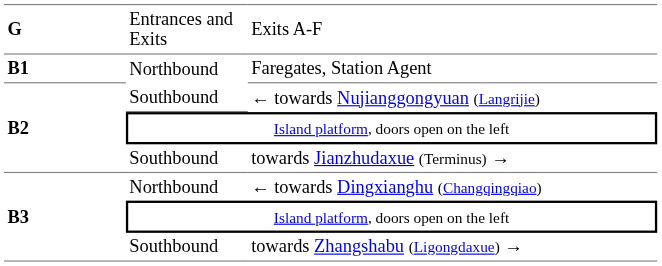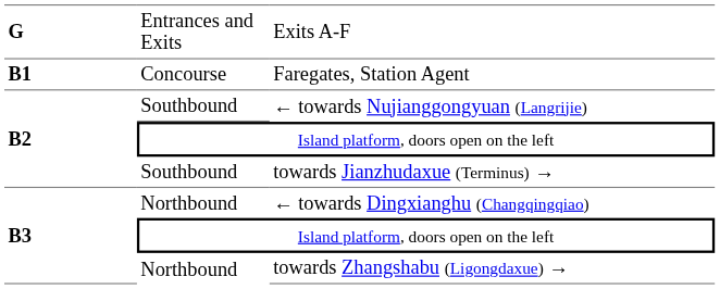 <table cellspacing=0 cellpadding=3>
 <tr>
 <td style="border-top:solid 1px gray;border-bottom:solid 1px gray;" width=100><strong>G</strong></td>
 <td style="border-top:solid 1px gray;border-bottom:solid 1px gray;" width=100>Entrances and Exits</td>
 <td style="border-top:solid 1px gray;border-bottom:solid 1px gray;" width=350>Exits A-F</td>
 </tr>
 <tr>
 <td style="border-bottom:solid 1px gray;"><strong>B1</strong></td>
-<td>Northbound</td>
+<td style="border-bottom:solid 1px gray;">Concourse</td>
 <td style="border-bottom:solid 1px gray;">Faregates, Station Agent</td>
 </tr>
 <tr>
 <td style="border-bottom:solid 1px gray;" rowspan=3><strong>B2</strong></td>
 <td style="border-bottom:solid 1px gray;">Southbound</td>
 <td>←  towards <a href='#'>Nujianggongyuan</a> <small>(<a href='#'>Langrijie</a>)</small></td>
 </tr>
 <tr>
 <td style="border-right:solid 2px black;border-left:solid 2px black;border-top:solid 2px black;border-bottom:solid 2px black;text-align:center;" colspan=2><small><a href='#'>Island platform</a>, doors open on the left</small></td>
 </tr>
 <tr>
 <td style="border-bottom:solid 1px gray;">Southbound</td>
 <td style="border-bottom:solid 1px gray;">  towards <a href='#'>Jianzhudaxue</a> <small>(Terminus)</small> →</td>
 </tr>
 <tr>
 <td style="border-bottom:solid 1px gray;" rowspan=3><strong>B3</strong></td>
 <td>Northbound</td>
 <td>←  towards <a href='#'>Dingxianghu</a> <small>(<a href='#'>Changqingqiao</a>)</small></td>
 </tr>
 <tr>
 <td style="border-right:solid 2px black;border-left:solid 2px black;border-top:solid 2px black;border-bottom:solid 2px black;text-align:center;" colspan=2><small><a href='#'>Island platform</a>, doors open on the left</small></td>
 </tr>
 <tr>
-<td style="border-bottom:solid 1px gray;">Southbound</td>
+<td>Northbound</td>
 <td style="border-bottom:solid 1px gray;">  towards <a href='#'>Zhangshabu</a> <small>(<a href='#'>Ligongdaxue</a>)</small> →</td>
 </tr>
 </table>
